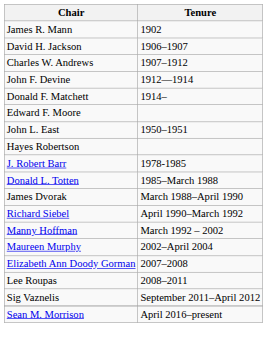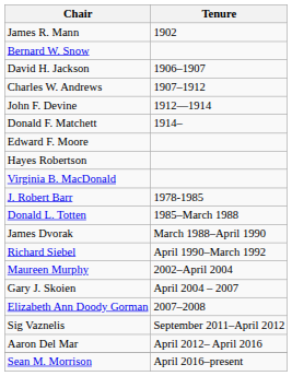 <table class="wikitable sortable">
 <tr>
 <th>Chair</th>
 <th>Tenure</th>
 </tr>
 <tr>
 <td>James R. Mann</td>
 <td>1902</td>
+</tr>
+<tr>
+<td><a href='#'>Bernard W. Snow</a></td>
+<td></td>
 </tr>
 <tr>
 <td>David H. Jackson</td>
 <td>1906–1907</td>
 </tr>
 <tr>
 <td>Charles W. Andrews</td>
 <td>1907–1912</td>
 </tr>
 <tr>
 <td>John F. Devine</td>
 <td>1912—1914</td>
 </tr>
 <tr>
 <td>Donald F. Matchett</td>
 <td>1914–</td>
 </tr>
 <tr>
 <td>Edward F. Moore</td>
 <td></td>
 </tr>
 <tr>
-<td>John L. East</td>
-<td>1950–1951</td>
+<td>Hayes Robertson</td>
+<td></td>
 </tr>
 <tr>
-<td>Hayes Robertson</td>
+<td><a href='#'>Virginia B. MacDonald</a></td>
 <td></td>
 </tr>
 <tr>
 <td><a href='#'>J. Robert Barr</a></td>
 <td>1978-1985</td>
 </tr>
 <tr>
 <td><a href='#'>Donald L. Totten</a></td>
 <td>1985–March 1988</td>
 </tr>
 <tr>
 <td>James Dvorak</td>
 <td>March 1988–April 1990</td>
 </tr>
 <tr>
 <td><a href='#'>Richard Siebel</a></td>
 <td>April 1990–March 1992</td>
 </tr>
 <tr>
-<td><a href='#'>Manny Hoffman</a></td>
-<td>March 1992 – 2002</td>
+<td><a href='#'>Maureen Murphy</a></td>
+<td>2002–April 2004</td>
 </tr>
 <tr>
-<td><a href='#'>Maureen Murphy</a></td>
-<td>2002–April 2004</td>
+<td>Gary J. Skoien</td>
+<td>April 2004 – 2007</td>
 </tr>
 <tr>
 <td><a href='#'>Elizabeth Ann Doody Gorman</a></td>
 <td>2007–2008</td>
 </tr>
 <tr>
-<td>Lee Roupas</td>
-<td>2008–2011</td>
+<td>Sig Vaznelis</td>
+<td>September 2011–April 2012</td>
 </tr>
 <tr>
-<td>Sig Vaznelis</td>
-<td>September 2011–April 2012</td>
+<td>Aaron Del Mar</td>
+<td>April 2012– April 2016</td>
 </tr>
 <tr>
 </tr>
 <tr>
 <td><a href='#'>Sean M. Morrison</a></td>
 <td>April 2016–present</td>
 </tr>
 </table>
